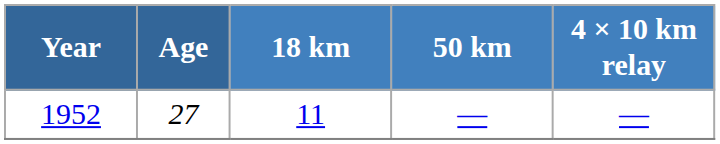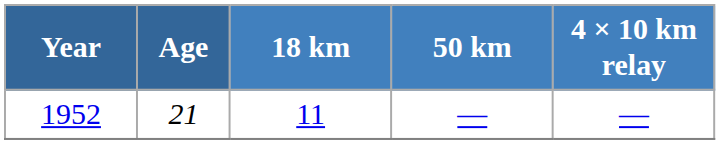 <table class="wikitable" style="font-size:95%; text-align:center; border:grey solid 1px; border-collapse:collapse; background:#ffffff;">
 <tr>
 <th style="background-color:#369; color:white; width:60px;"> Year </th>
 <th style="background-color:#369; color:white; width:40px;"> Age </th>
 <th style="background-color:#4180be; color:white; width:75px;"> 18 km </th>
 <th style="background-color:#4180be; color:white; width:75px;"> 50 km </th>
 <th style="background-color:#4180be; color:white; width:75px;"> 4 × 10 km <br> relay </th>
 </tr>
 <tr>
 <td><a href='#'>1952</a></td>
-<td><em>27</em></td>
+<td><em>21</em></td>
 <td><a href='#'>11</a></td>
 <td><a href='#'>—</a></td>
 <td><a href='#'>—</a></td>
 </tr>
 <tr>
 </tr>
 </table>
